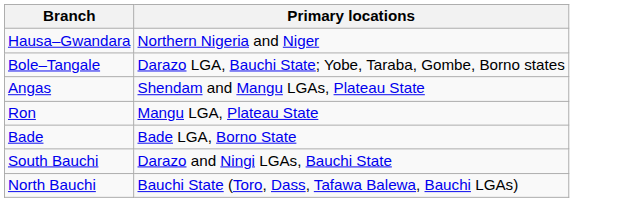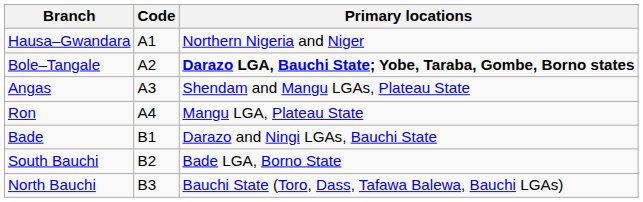 <table class="wikitable">
 <tr>
 <th>Branch</th>
+<th>Code</th>
 <th>Primary locations</th>
 </tr>
 <tr>
 <td><a href='#'>Hausa–Gwandara</a></td>
+<td>A1</td>
 <td><a href='#'>Northern Nigeria</a> and <a href='#'>Niger</a></td>
 </tr>
 <tr>
 <td><a href='#'>Bole–Tangale</a></td>
-<td><a href='#'>Darazo</a> LGA, <a href='#'>Bauchi State</a>; Yobe, Taraba, Gombe, Borno states</td>
+<td>A2</td>
+<td><strong><a href='#'>Darazo</a> LGA, <a href='#'>Bauchi State</a>; Yobe, Taraba, Gombe, Borno states</strong></td>
 </tr>
 <tr>
 <td><a href='#'>Angas</a></td>
+<td>A3</td>
 <td><a href='#'>Shendam</a> and <a href='#'>Mangu</a> LGAs, <a href='#'>Plateau State</a></td>
 </tr>
 <tr>
 <td><a href='#'>Ron</a></td>
+<td>A4</td>
 <td><a href='#'>Mangu</a> LGA, <a href='#'>Plateau State</a></td>
 </tr>
 <tr>
 <td><a href='#'>Bade</a></td>
+<td>B1</td>
+<td><a href='#'>Darazo</a> and <a href='#'>Ningi</a> LGAs, <a href='#'>Bauchi State</a></td>
+</tr>
+<tr>
+<td><a href='#'>South Bauchi</a></td>
+<td>B2</td>
 <td><a href='#'>Bade</a> LGA, <a href='#'>Borno State</a></td>
 </tr>
 <tr>
-<td><a href='#'>South Bauchi</a></td>
-<td><a href='#'>Darazo</a> and <a href='#'>Ningi</a> LGAs, <a href='#'>Bauchi State</a></td>
-</tr>
-<tr>
 <td><a href='#'>North Bauchi</a></td>
+<td>B3</td>
 <td><a href='#'>Bauchi State</a> (<a href='#'>Toro</a>, <a href='#'>Dass</a>, <a href='#'>Tafawa Balewa</a>, <a href='#'>Bauchi</a> LGAs)</td>
 </tr>
 </table>
